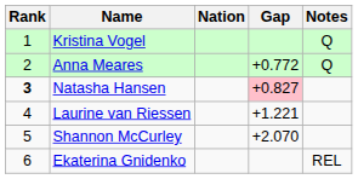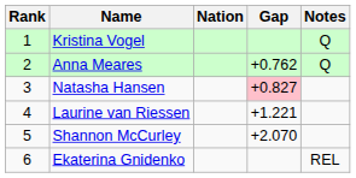 <table class="wikitable sortable" style="text-align:center">
 <tr>
 <th>Rank</th>
 <th>Name</th>
 <th>Nation</th>
 <th>Gap</th>
 <th>Notes</th>
 </tr>
 <tr bgcolor=ccffcc>
 <td>1</td>
 <td align=left><a href='#'>Kristina Vogel</a></td>
 <td align=left></td>
 <td></td>
 <td>Q</td>
 </tr>
 <tr bgcolor=ccffcc>
 <td>2</td>
 <td align=left><a href='#'>Anna Meares</a></td>
 <td align=left></td>
-<td>+0.772</td>
+<td>+0.762</td>
 <td>Q</td>
 </tr>
 <tr>
-<td><strong>3</strong></td>
+<td>3</td>
 <td align=left><a href='#'>Natasha Hansen</a></td>
 <td align=left></td>
 <td style="background: pink;">+0.827</td>
 <td></td>
 </tr>
 <tr>
 <td>4</td>
 <td align=left><a href='#'>Laurine van Riessen</a></td>
 <td align=left></td>
 <td>+1.221</td>
 <td></td>
 </tr>
 <tr>
 <td>5</td>
 <td align=left><a href='#'>Shannon McCurley</a></td>
 <td align=left></td>
 <td>+2.070</td>
 <td></td>
 </tr>
 <tr>
 <td>6</td>
 <td align=left><a href='#'>Ekaterina Gnidenko</a></td>
 <td align=left></td>
 <td></td>
 <td>REL</td>
 </tr>
 </table>
